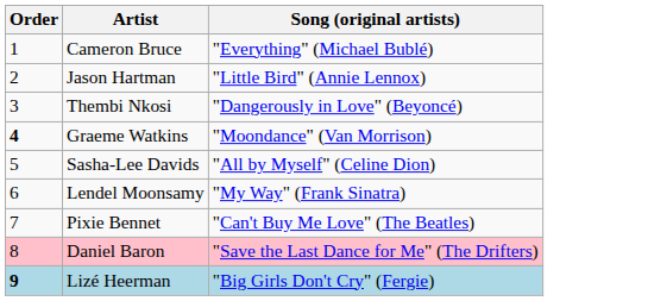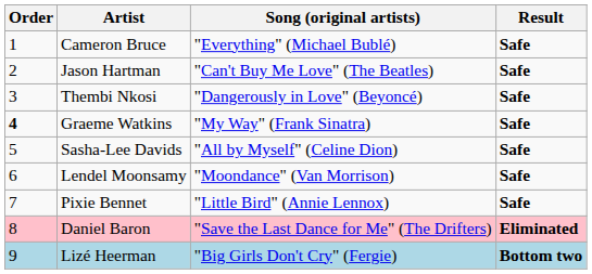 <table class=wikitable>
 <tr>
 <th>Order</th>
 <th>Artist</th>
 <th>Song (original artists)</th>
+<th>Result</th>
 </tr>
 <tr>
 <td>1</td>
 <td>Cameron Bruce</td>
 <td>"<a href='#'>Everything</a>" (<a href='#'>Michael Bublé</a>)</td>
+<td><strong>Safe</strong></td>
 </tr>
 <tr>
 <td>2</td>
 <td>Jason Hartman</td>
-<td>"<a href='#'>Little Bird</a>" (<a href='#'>Annie Lennox</a>)</td>
+<td>"<a href='#'>Can't Buy Me Love</a>" (<a href='#'>The Beatles</a>)</td>
+<td><strong>Safe</strong></td>
 </tr>
 <tr>
 <td>3</td>
 <td>Thembi Nkosi</td>
 <td>"<a href='#'>Dangerously in Love</a>" (<a href='#'>Beyoncé</a>)</td>
+<td><strong>Safe</strong></td>
 </tr>
 <tr>
 <td><strong>4</strong></td>
 <td>Graeme Watkins</td>
-<td>"<a href='#'>Moondance</a>" (<a href='#'>Van Morrison</a>)</td>
+<td>"<a href='#'>My Way</a>" (<a href='#'>Frank Sinatra</a>)</td>
+<td><strong>Safe</strong></td>
 </tr>
 <tr>
 <td>5</td>
 <td>Sasha-Lee Davids</td>
 <td>"<a href='#'>All by Myself</a>" (<a href='#'>Celine Dion</a>)</td>
+<td><strong>Safe</strong></td>
 </tr>
 <tr>
 <td>6</td>
 <td>Lendel Moonsamy</td>
-<td>"<a href='#'>My Way</a>" (<a href='#'>Frank Sinatra</a>)</td>
+<td>"<a href='#'>Moondance</a>" (<a href='#'>Van Morrison</a>)</td>
+<td><strong>Safe</strong></td>
 </tr>
 <tr>
 <td>7</td>
 <td>Pixie Bennet</td>
-<td>"<a href='#'>Can't Buy Me Love</a>" (<a href='#'>The Beatles</a>)</td>
+<td>"<a href='#'>Little Bird</a>" (<a href='#'>Annie Lennox</a>)</td>
+<td><strong>Safe</strong></td>
 </tr>
 <tr style="background:pink;">
 <td>8</td>
 <td>Daniel Baron</td>
 <td>"<a href='#'>Save the Last Dance for Me</a>" (<a href='#'>The Drifters</a>)</td>
+<td><strong>Eliminated</strong></td>
 </tr>
 <tr style="background:lightblue;">
-<td><strong>9</strong></td>
+<td>9</td>
 <td>Lizé Heerman</td>
 <td>"<a href='#'>Big Girls Don't Cry</a>" (<a href='#'>Fergie</a>)</td>
+<td><strong>Bottom two</strong></td>
 </tr>
 </table>
